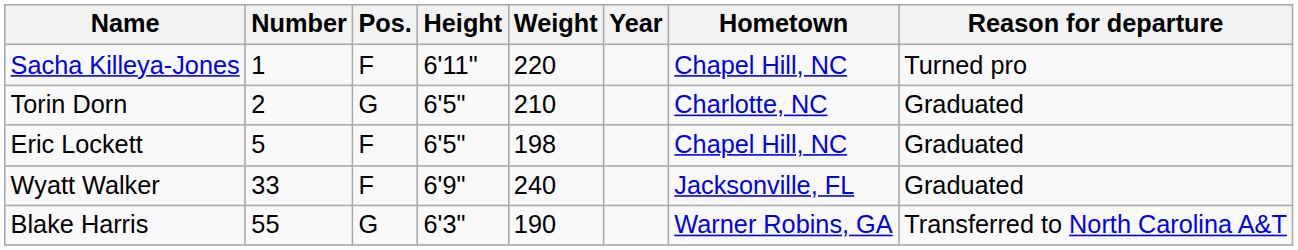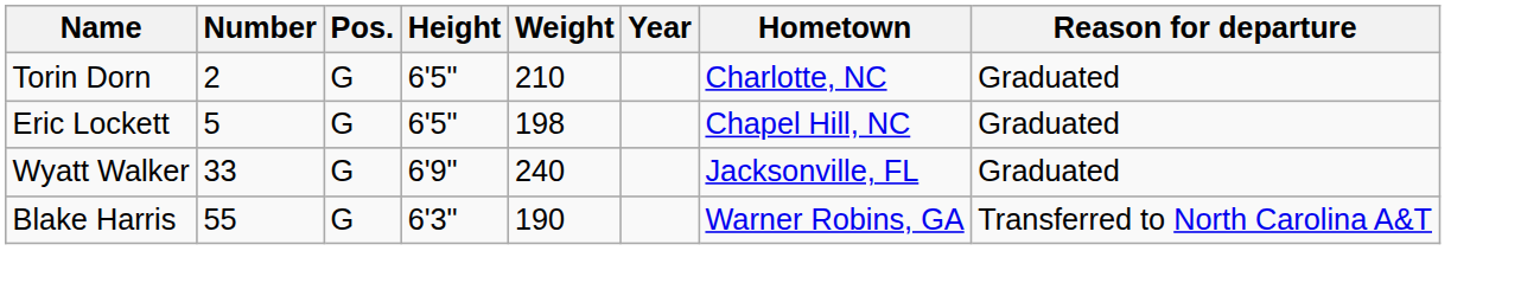 <table class="wikitable sortable" border="1">
 <tr>
 <th>Name</th>
 <th>Number</th>
 <th>Pos.</th>
 <th>Height</th>
 <th>Weight</th>
 <th>Year</th>
 <th>Hometown</th>
 <th class="unsortable">Reason for departure</th>
-</tr>
-<tr>
-<td><a href='#'>Sacha Killeya-Jones</a></td>
-<td>1</td>
-<td>F</td>
-<td>6'11"</td>
-<td>220</td>
-<td></td>
-<td><a href='#'>Chapel Hill, NC</a></td>
-<td>Turned pro</td>
 </tr>
 <tr>
 <td>Torin Dorn</td>
 <td>2</td>
 <td>G</td>
 <td>6'5"</td>
 <td>210</td>
 <td></td>
 <td><a href='#'>Charlotte, NC</a></td>
 <td>Graduated</td>
 </tr>
 <tr>
 <td>Eric Lockett</td>
 <td>5</td>
-<td>F</td>
+<td>G</td>
 <td>6'5"</td>
 <td>198</td>
 <td></td>
 <td><a href='#'>Chapel Hill, NC</a></td>
 <td>Graduated</td>
 </tr>
 <tr>
 <td>Wyatt Walker</td>
 <td>33</td>
-<td>F</td>
+<td>G</td>
 <td>6'9"</td>
 <td>240</td>
 <td></td>
 <td><a href='#'>Jacksonville, FL</a></td>
 <td>Graduated</td>
 </tr>
 <tr>
 <td>Blake Harris</td>
 <td>55</td>
 <td>G</td>
 <td>6'3"</td>
 <td>190</td>
 <td></td>
 <td><a href='#'>Warner Robins, GA</a></td>
 <td>Transferred to <a href='#'>North Carolina A&T</a></td>
 </tr>
 </table>
